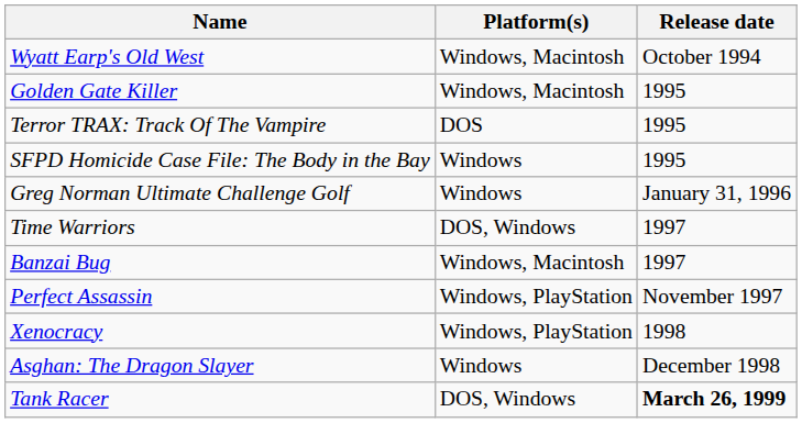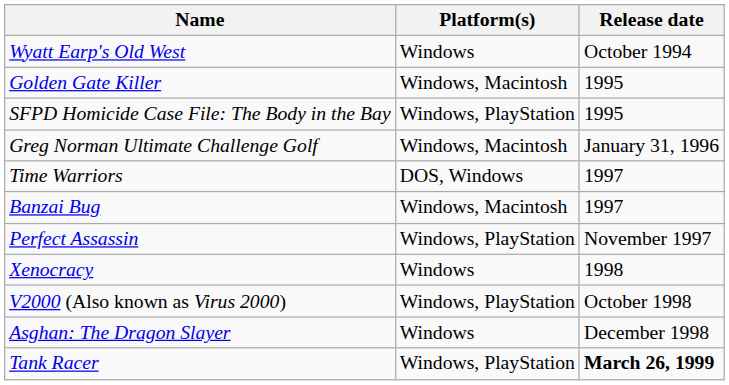 <table class="wikitable" border="1">
 <tr>
 <th>Name</th>
 <th>Platform(s)</th>
 <th>Release date</th>
 </tr>
 <tr>
 <td><em><a href='#'>Wyatt Earp's Old West</a></em></td>
-<td>Windows, Macintosh</td>
+<td>Windows</td>
 <td>October 1994</td>
 </tr>
 <tr>
 <td><em><a href='#'>Golden Gate Killer</a></em></td>
 <td>Windows, Macintosh</td>
 <td>1995</td>
 </tr>
 <tr>
-<td><em>Terror TRAX: Track Of The Vampire</em></td>
-<td>DOS</td>
-<td>1995</td>
-</tr>
-<tr>
 <td><em>SFPD Homicide Case File: The Body in the Bay</em></td>
-<td>Windows</td>
+<td>Windows, PlayStation</td>
 <td>1995</td>
 </tr>
 <tr>
 <td><em>Greg Norman Ultimate Challenge Golf</em></td>
-<td>Windows</td>
+<td>Windows, Macintosh</td>
 <td>January 31, 1996</td>
 </tr>
 <tr>
 <td><em>Time Warriors</em></td>
 <td>DOS, Windows</td>
 <td>1997</td>
 </tr>
 <tr>
 <td><em><a href='#'>Banzai Bug</a></em></td>
 <td>Windows, Macintosh</td>
 <td>1997</td>
 </tr>
 <tr>
 <td><em><a href='#'>Perfect Assassin</a></em></td>
 <td>Windows, PlayStation</td>
 <td>November 1997</td>
 </tr>
 <tr>
 <td><em><a href='#'>Xenocracy</a></em></td>
+<td>Windows</td>
+<td>1998</td>
+</tr>
+<tr>
+<td><em><a href='#'>V2000</a></em> (Also known as <em>Virus 2000</em>)</td>
 <td>Windows, PlayStation</td>
-<td>1998</td>
+<td>October 1998</td>
 </tr>
 <tr>
 <td><em><a href='#'>Asghan: The Dragon Slayer</a></em></td>
 <td>Windows</td>
 <td>December 1998</td>
 </tr>
 <tr>
 <td><em><a href='#'>Tank Racer</a></em></td>
-<td>DOS, Windows</td>
+<td>Windows, PlayStation</td>
 <td><strong>March 26, 1999</strong></td>
 </tr>
 </table>
